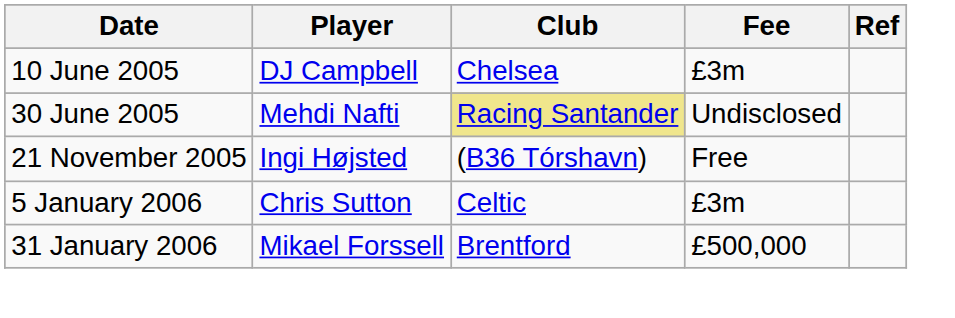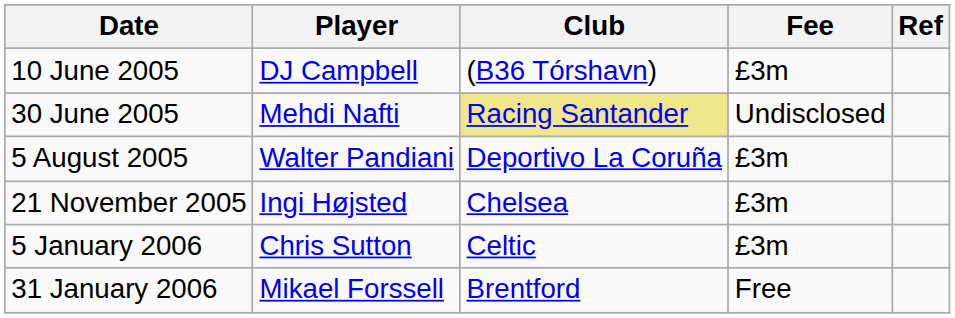 <table class="wikitable" style="text-align: left">
 <tr>
 <th>Date</th>
 <th>Player</th>
 <th>Club</th>
 <th>Fee</th>
 <th>Ref</th>
 </tr>
 <tr>
 <td>10 June 2005</td>
 <td><a href='#'>DJ Campbell</a></td>
-<td><a href='#'>Chelsea</a></td>
+<td>(<a href='#'>B36 Tórshavn</a>)</td>
 <td>£3m</td>
 <td style="text-align: center"></td>
 </tr>
 <tr>
 <td>30 June 2005</td>
 <td><a href='#'>Mehdi Nafti</a></td>
 <td style="background: khaki;"><a href='#'>Racing Santander</a></td>
 <td>Undisclosed</td>
 <td style="text-align: center"></td>
 </tr>
 <tr>
+<td>5 August 2005</td>
+<td><a href='#'>Walter Pandiani</a></td>
+<td><a href='#'>Deportivo La Coruña</a></td>
+<td>£3m</td>
+<td style="text-align: center"></td>
+</tr>
+<tr>
 <td>21 November 2005</td>
 <td><a href='#'>Ingi Højsted</a></td>
-<td>(<a href='#'>B36 Tórshavn</a>)</td>
-<td>Free</td>
+<td><a href='#'>Chelsea</a></td>
+<td>£3m</td>
 <td style="text-align: center"></td>
 </tr>
 <tr>
 <td>5 January 2006</td>
 <td><a href='#'>Chris Sutton</a></td>
 <td><a href='#'>Celtic</a></td>
 <td>£3m</td>
 <td style="text-align: center"></td>
 </tr>
 <tr>
 <td>31 January 2006</td>
 <td><a href='#'>Mikael Forssell</a></td>
 <td><a href='#'>Brentford</a></td>
-<td>£500,000</td>
+<td>Free</td>
 <td style="text-align: center"></td>
 </tr>
 </table>
